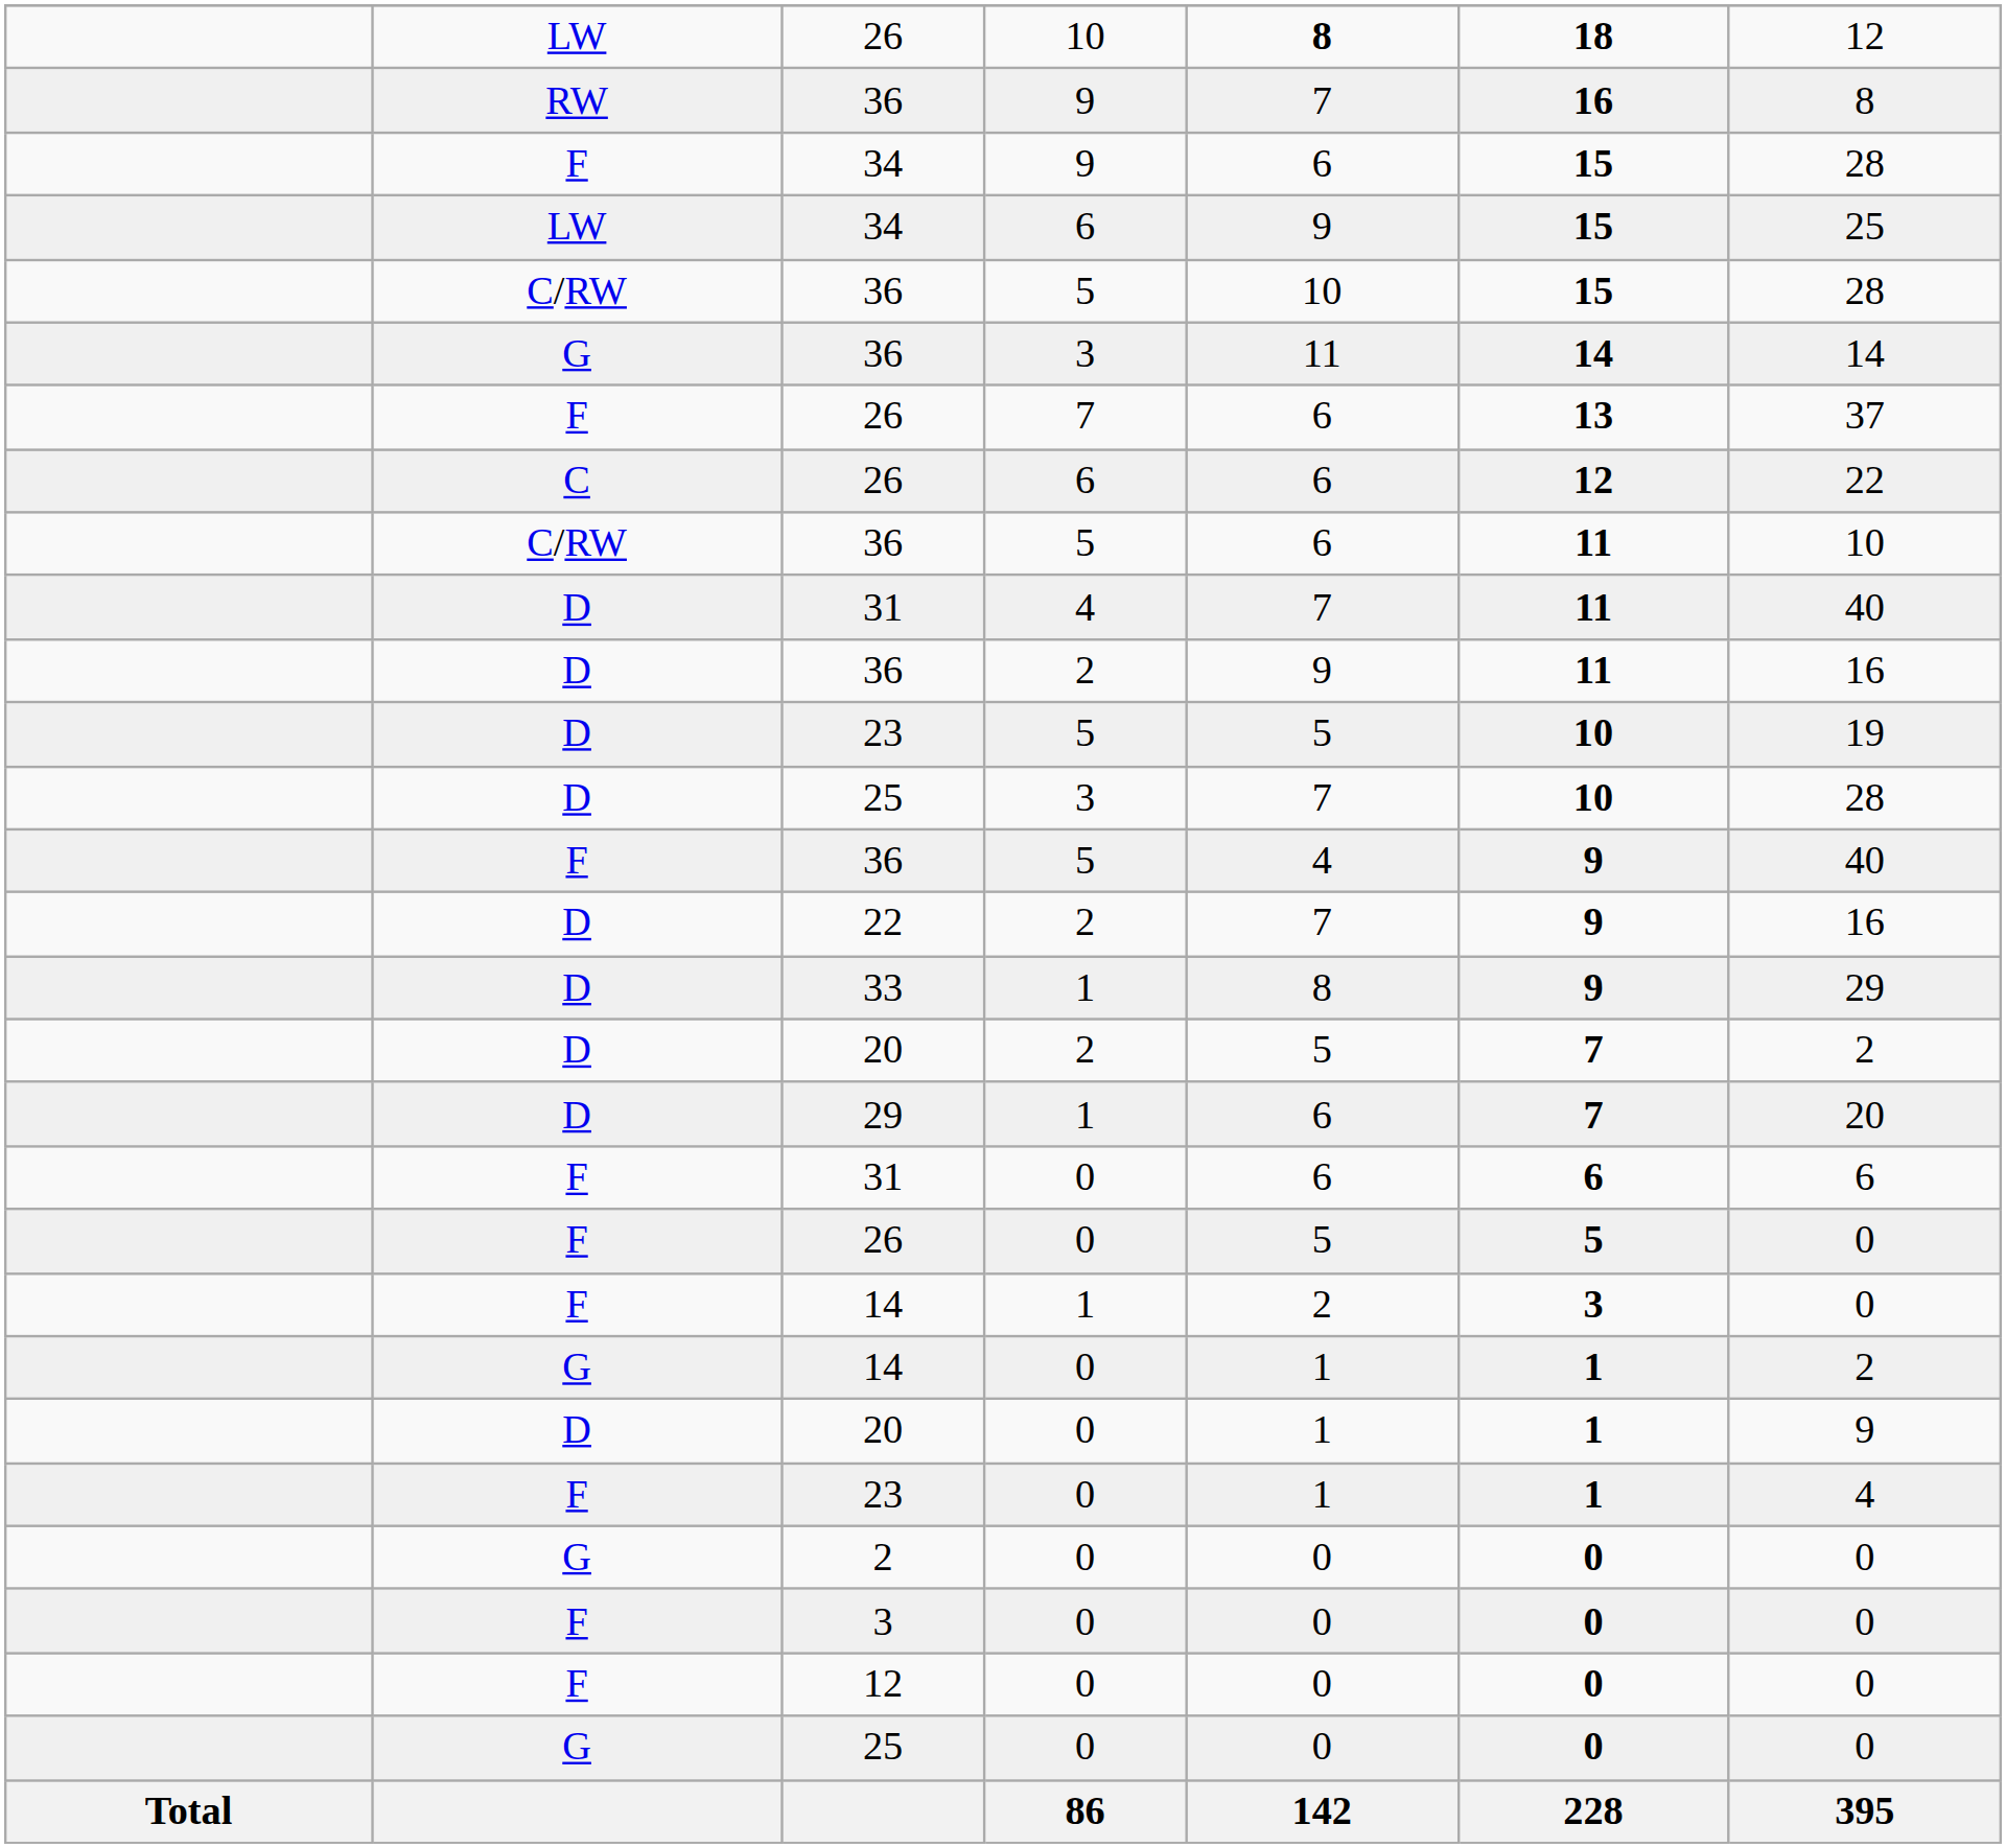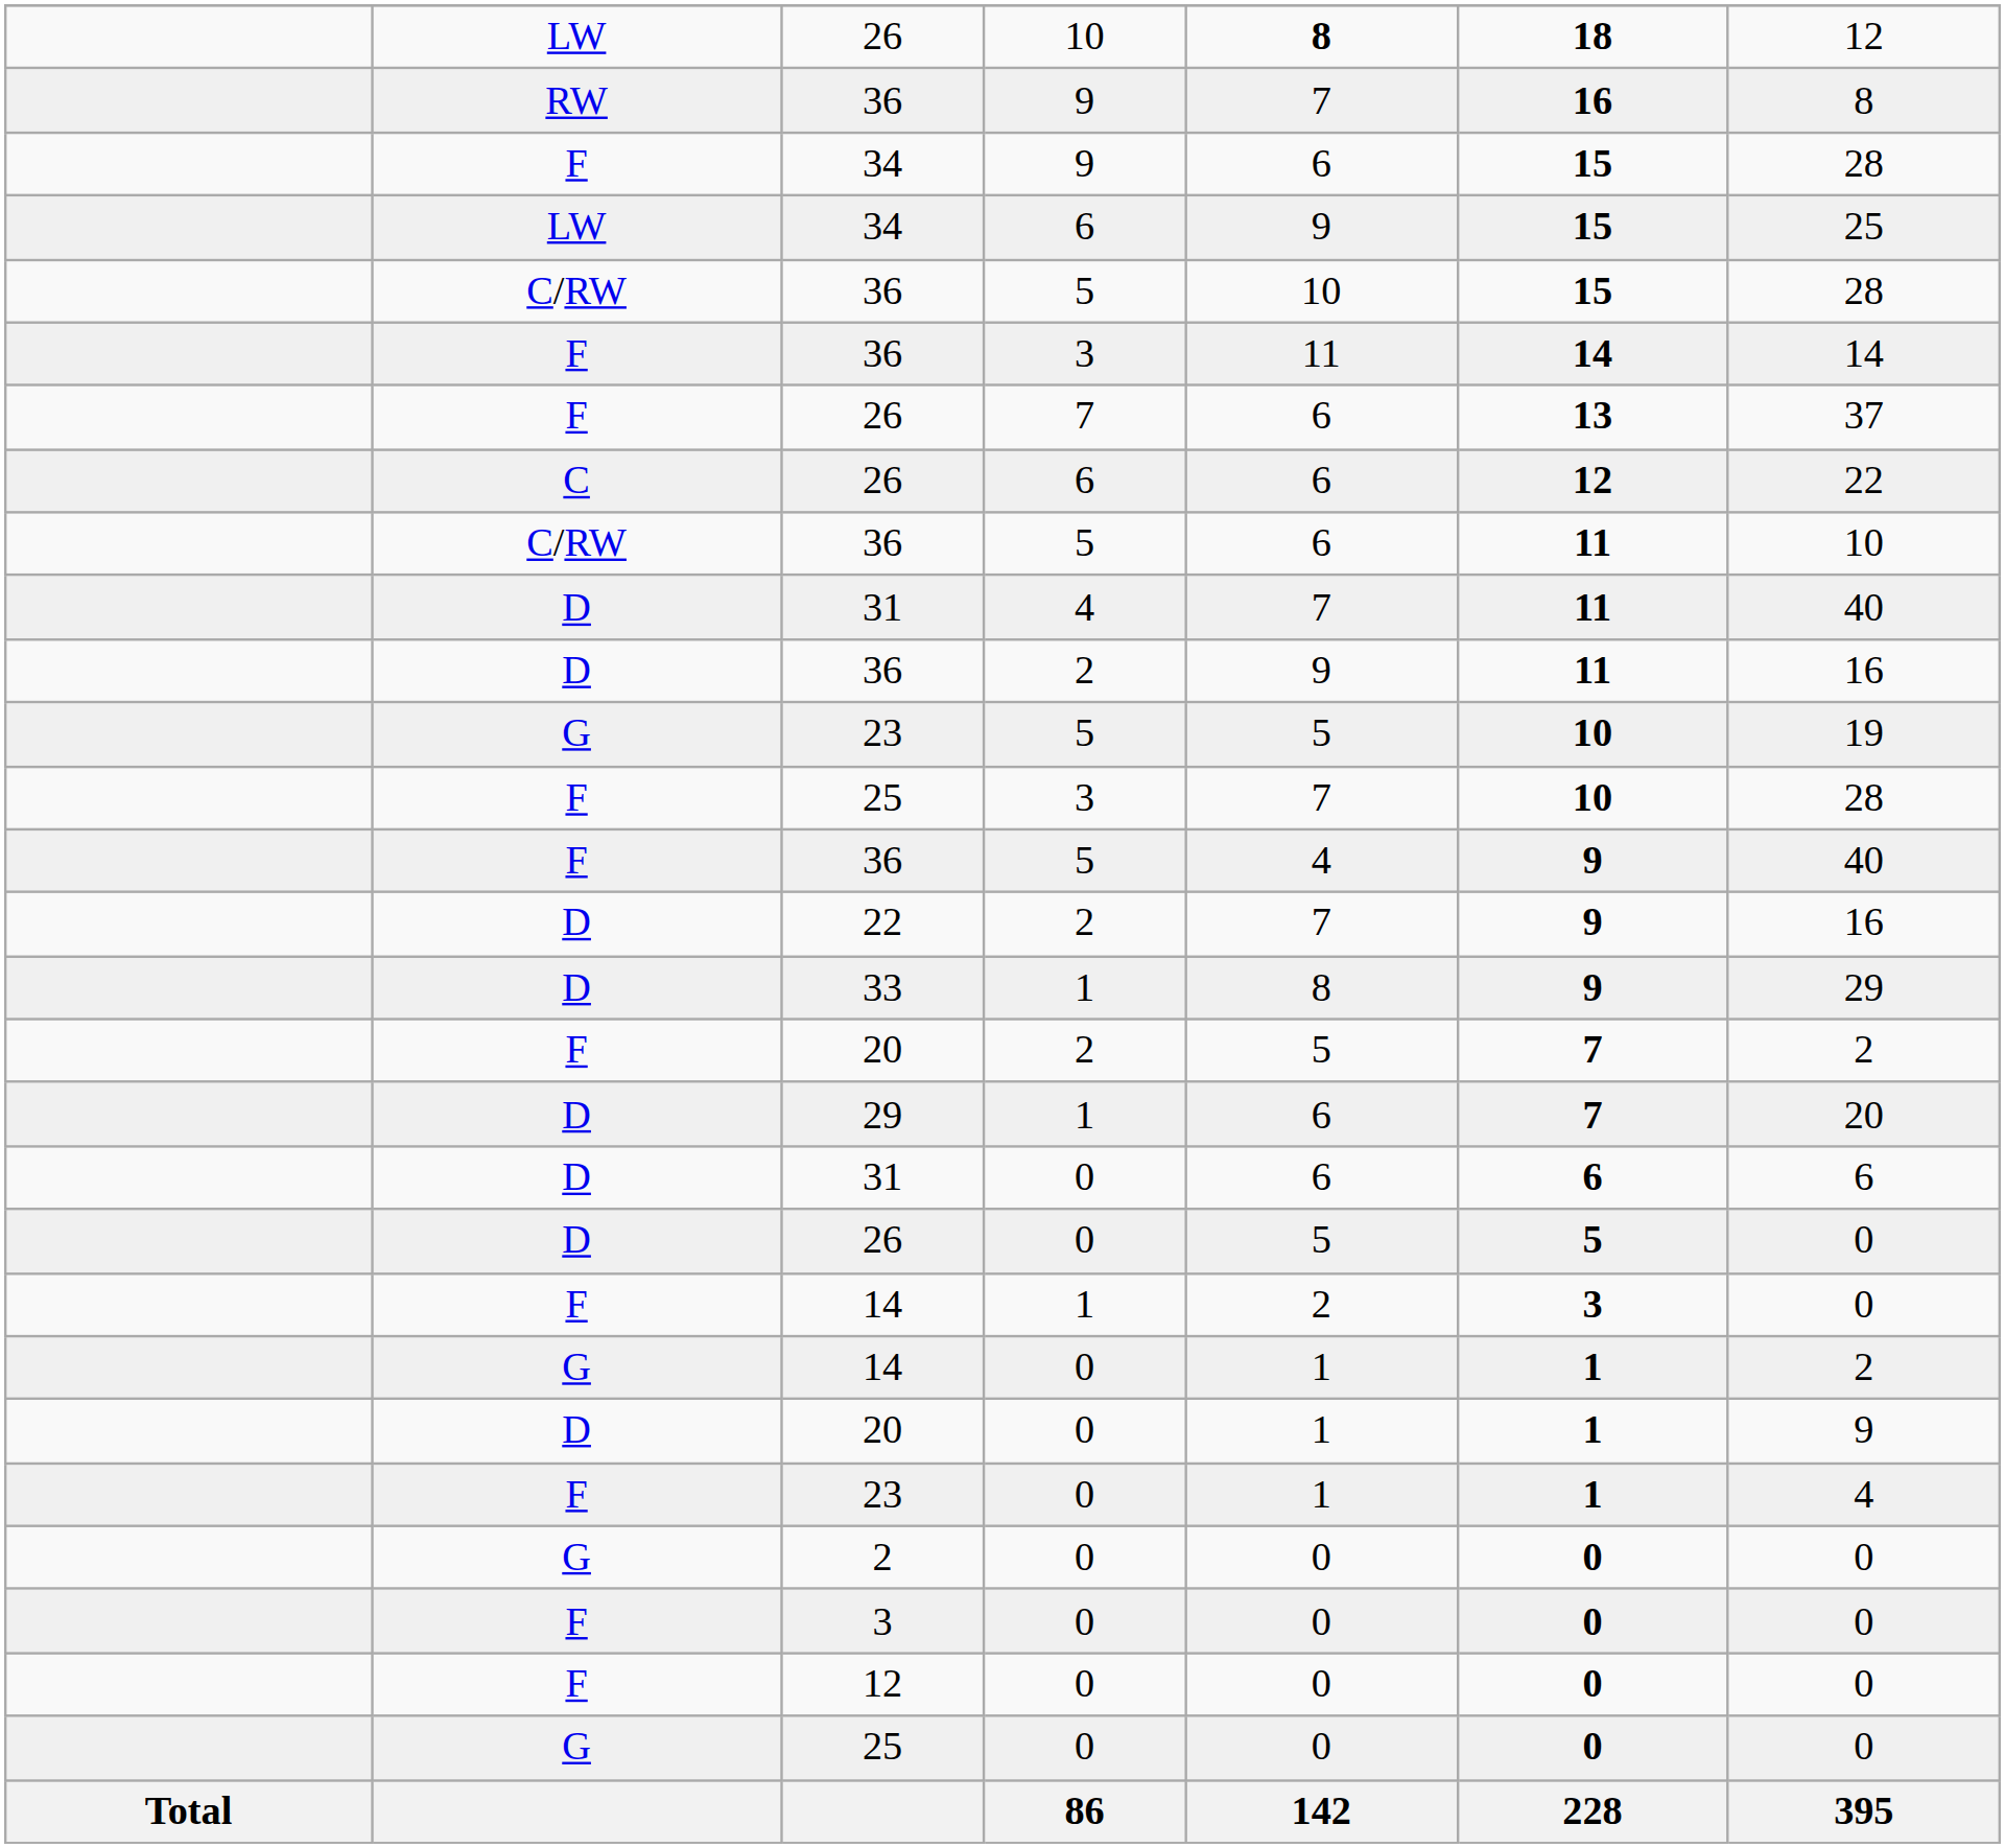 <table class="wikitable sortable" width ="800">
 <tr align="center">
 </tr>
 <tr align="center" bgcolor="">
 <td></td>
 <td><a href='#'>LW</a></td>
 <td>26</td>
 <td>10</td>
 <td><strong>8</strong></td>
 <td><strong>18</strong></td>
 <td>12</td>
 </tr>
 <tr align="center" bgcolor="f0f0f0">
 <td></td>
 <td><a href='#'>RW</a></td>
 <td>36</td>
 <td>9</td>
 <td>7</td>
 <td><strong>16</strong></td>
 <td>8</td>
 </tr>
 <tr align="center" bgcolor="">
 <td></td>
 <td><a href='#'>F</a></td>
 <td>34</td>
 <td>9</td>
 <td>6</td>
 <td><strong>15</strong></td>
 <td>28</td>
 </tr>
 <tr align="center" bgcolor="f0f0f0">
 <td></td>
 <td><a href='#'>LW</a></td>
 <td>34</td>
 <td>6</td>
 <td>9</td>
 <td><strong>15</strong></td>
 <td>25</td>
 </tr>
 <tr align="center" bgcolor="">
 <td></td>
 <td><a href='#'>C</a>/<a href='#'>RW</a></td>
 <td>36</td>
 <td>5</td>
 <td>10</td>
 <td><strong>15</strong></td>
 <td>28</td>
 </tr>
 <tr align="center" bgcolor="f0f0f0">
 <td></td>
-<td><a href='#'>G</a></td>
+<td><a href='#'>F</a></td>
 <td>36</td>
 <td>3</td>
 <td>11</td>
 <td><strong>14</strong></td>
 <td>14</td>
 </tr>
 <tr align="center" bgcolor="">
 <td></td>
 <td><a href='#'>F</a></td>
 <td>26</td>
 <td>7</td>
 <td>6</td>
 <td><strong>13</strong></td>
 <td>37</td>
 </tr>
 <tr align="center" bgcolor="f0f0f0">
 <td></td>
 <td><a href='#'>C</a></td>
 <td>26</td>
 <td>6</td>
 <td>6</td>
 <td><strong>12</strong></td>
 <td>22</td>
 </tr>
 <tr align="center" bgcolor="">
 <td></td>
 <td><a href='#'>C</a>/<a href='#'>RW</a></td>
 <td>36</td>
 <td>5</td>
 <td>6</td>
 <td><strong>11</strong></td>
 <td>10</td>
 </tr>
 <tr align="center" bgcolor="f0f0f0">
 <td></td>
 <td><a href='#'>D</a></td>
 <td>31</td>
 <td>4</td>
 <td>7</td>
 <td><strong>11</strong></td>
 <td>40</td>
 </tr>
 <tr align="center" bgcolor="">
 <td></td>
 <td><a href='#'>D</a></td>
 <td>36</td>
 <td>2</td>
 <td>9</td>
 <td><strong>11</strong></td>
 <td>16</td>
 </tr>
 <tr align="center" bgcolor="f0f0f0">
 <td></td>
-<td><a href='#'>D</a></td>
+<td><a href='#'>G</a></td>
 <td>23</td>
 <td>5</td>
 <td>5</td>
 <td><strong>10</strong></td>
 <td>19</td>
 </tr>
 <tr align="center" bgcolor="">
 <td></td>
-<td><a href='#'>D</a></td>
+<td><a href='#'>F</a></td>
 <td>25</td>
 <td>3</td>
 <td>7</td>
 <td><strong>10</strong></td>
 <td>28</td>
 </tr>
 <tr align="center" bgcolor="f0f0f0">
 <td></td>
 <td><a href='#'>F</a></td>
 <td>36</td>
 <td>5</td>
 <td>4</td>
 <td><strong>9</strong></td>
 <td>40</td>
 </tr>
 <tr align="center" bgcolor="">
 <td></td>
 <td><a href='#'>D</a></td>
 <td>22</td>
 <td>2</td>
 <td>7</td>
 <td><strong>9</strong></td>
 <td>16</td>
 </tr>
 <tr align="center" bgcolor="f0f0f0">
 <td></td>
 <td><a href='#'>D</a></td>
 <td>33</td>
 <td>1</td>
 <td>8</td>
 <td><strong>9</strong></td>
 <td>29</td>
 </tr>
 <tr align="center" bgcolor="">
 <td></td>
-<td><a href='#'>D</a></td>
+<td><a href='#'>F</a></td>
 <td>20</td>
 <td>2</td>
 <td>5</td>
 <td><strong>7</strong></td>
 <td>2</td>
 </tr>
 <tr align="center" bgcolor="f0f0f0">
 <td></td>
 <td><a href='#'>D</a></td>
 <td>29</td>
 <td>1</td>
 <td>6</td>
 <td><strong>7</strong></td>
 <td>20</td>
 </tr>
 <tr align="center" bgcolor="">
 <td></td>
-<td><a href='#'>F</a></td>
+<td><a href='#'>D</a></td>
 <td>31</td>
 <td>0</td>
 <td>6</td>
 <td><strong>6</strong></td>
 <td>6</td>
 </tr>
 <tr align="center" bgcolor="f0f0f0">
 <td></td>
-<td><a href='#'>F</a></td>
+<td><a href='#'>D</a></td>
 <td>26</td>
 <td>0</td>
 <td>5</td>
 <td><strong>5</strong></td>
 <td>0</td>
 </tr>
 <tr align="center" bgcolor="">
 <td></td>
 <td><a href='#'>F</a></td>
 <td>14</td>
 <td>1</td>
 <td>2</td>
 <td><strong>3</strong></td>
 <td>0</td>
 </tr>
 <tr align="center" bgcolor="f0f0f0">
 <td></td>
 <td><a href='#'>G</a></td>
 <td>14</td>
 <td>0</td>
 <td>1</td>
 <td><strong>1</strong></td>
 <td>2</td>
 </tr>
 <tr align="center" bgcolor="">
 <td></td>
 <td><a href='#'>D</a></td>
 <td>20</td>
 <td>0</td>
 <td>1</td>
 <td><strong>1</strong></td>
 <td>9</td>
 </tr>
 <tr align="center" bgcolor="f0f0f0">
 <td></td>
 <td><a href='#'>F</a></td>
 <td>23</td>
 <td>0</td>
 <td>1</td>
 <td><strong>1</strong></td>
 <td>4</td>
 </tr>
 <tr align="center" bgcolor="">
 <td></td>
 <td><a href='#'>G</a></td>
 <td>2</td>
 <td>0</td>
 <td>0</td>
 <td><strong>0</strong></td>
 <td>0</td>
 </tr>
 <tr align="center" bgcolor="f0f0f0">
 <td></td>
 <td><a href='#'>F</a></td>
 <td>3</td>
 <td>0</td>
 <td>0</td>
 <td><strong>0</strong></td>
 <td>0</td>
 </tr>
 <tr align="center" bgcolor="">
 <td></td>
 <td><a href='#'>F</a></td>
 <td>12</td>
 <td>0</td>
 <td>0</td>
 <td><strong>0</strong></td>
 <td>0</td>
 </tr>
 <tr align="center" bgcolor="f0f0f0">
 <td></td>
 <td><a href='#'>G</a></td>
 <td>25</td>
 <td>0</td>
 <td>0</td>
 <td><strong>0</strong></td>
 <td>0</td>
 </tr>
 <tr>
 <th>Total</th>
 <th></th>
 <th></th>
 <th>86</th>
 <th>142</th>
 <th>228</th>
 <th>395</th>
 </tr>
 </table>
